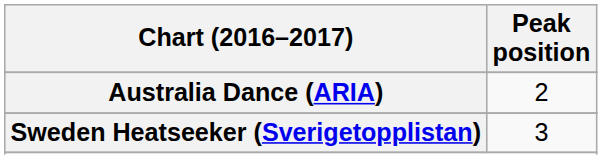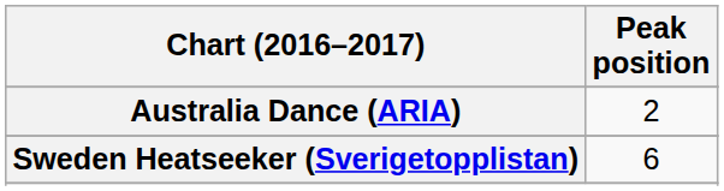 <table class="wikitable sortable plainrowheaders" style="text-align:center">
 <tr>
 <th scope="col">Chart (2016–2017)</th>
 <th scope="col">Peak<br> position</th>
 </tr>
 <tr>
 </tr>
 <tr>
 <th scope="row">Australia Dance (<a href='#'>ARIA</a>)</th>
 <td>2</td>
 </tr>
 <tr>
 </tr>
 <tr>
 </tr>
 <tr>
 </tr>
 <tr>
 </tr>
 <tr>
 </tr>
 <tr>
 </tr>
 <tr>
 </tr>
 <tr>
 </tr>
 <tr>
 </tr>
 <tr>
 <th scope="row">Sweden Heatseeker (<a href='#'>Sverigetopplistan</a>)</th>
-<td>3</td>
+<td>6</td>
 </tr>
 <tr>
 </tr>
 <tr>
 </tr>
 <tr>
 </tr>
 <tr>
 </tr>
 <tr>
 </tr>
 </table>
